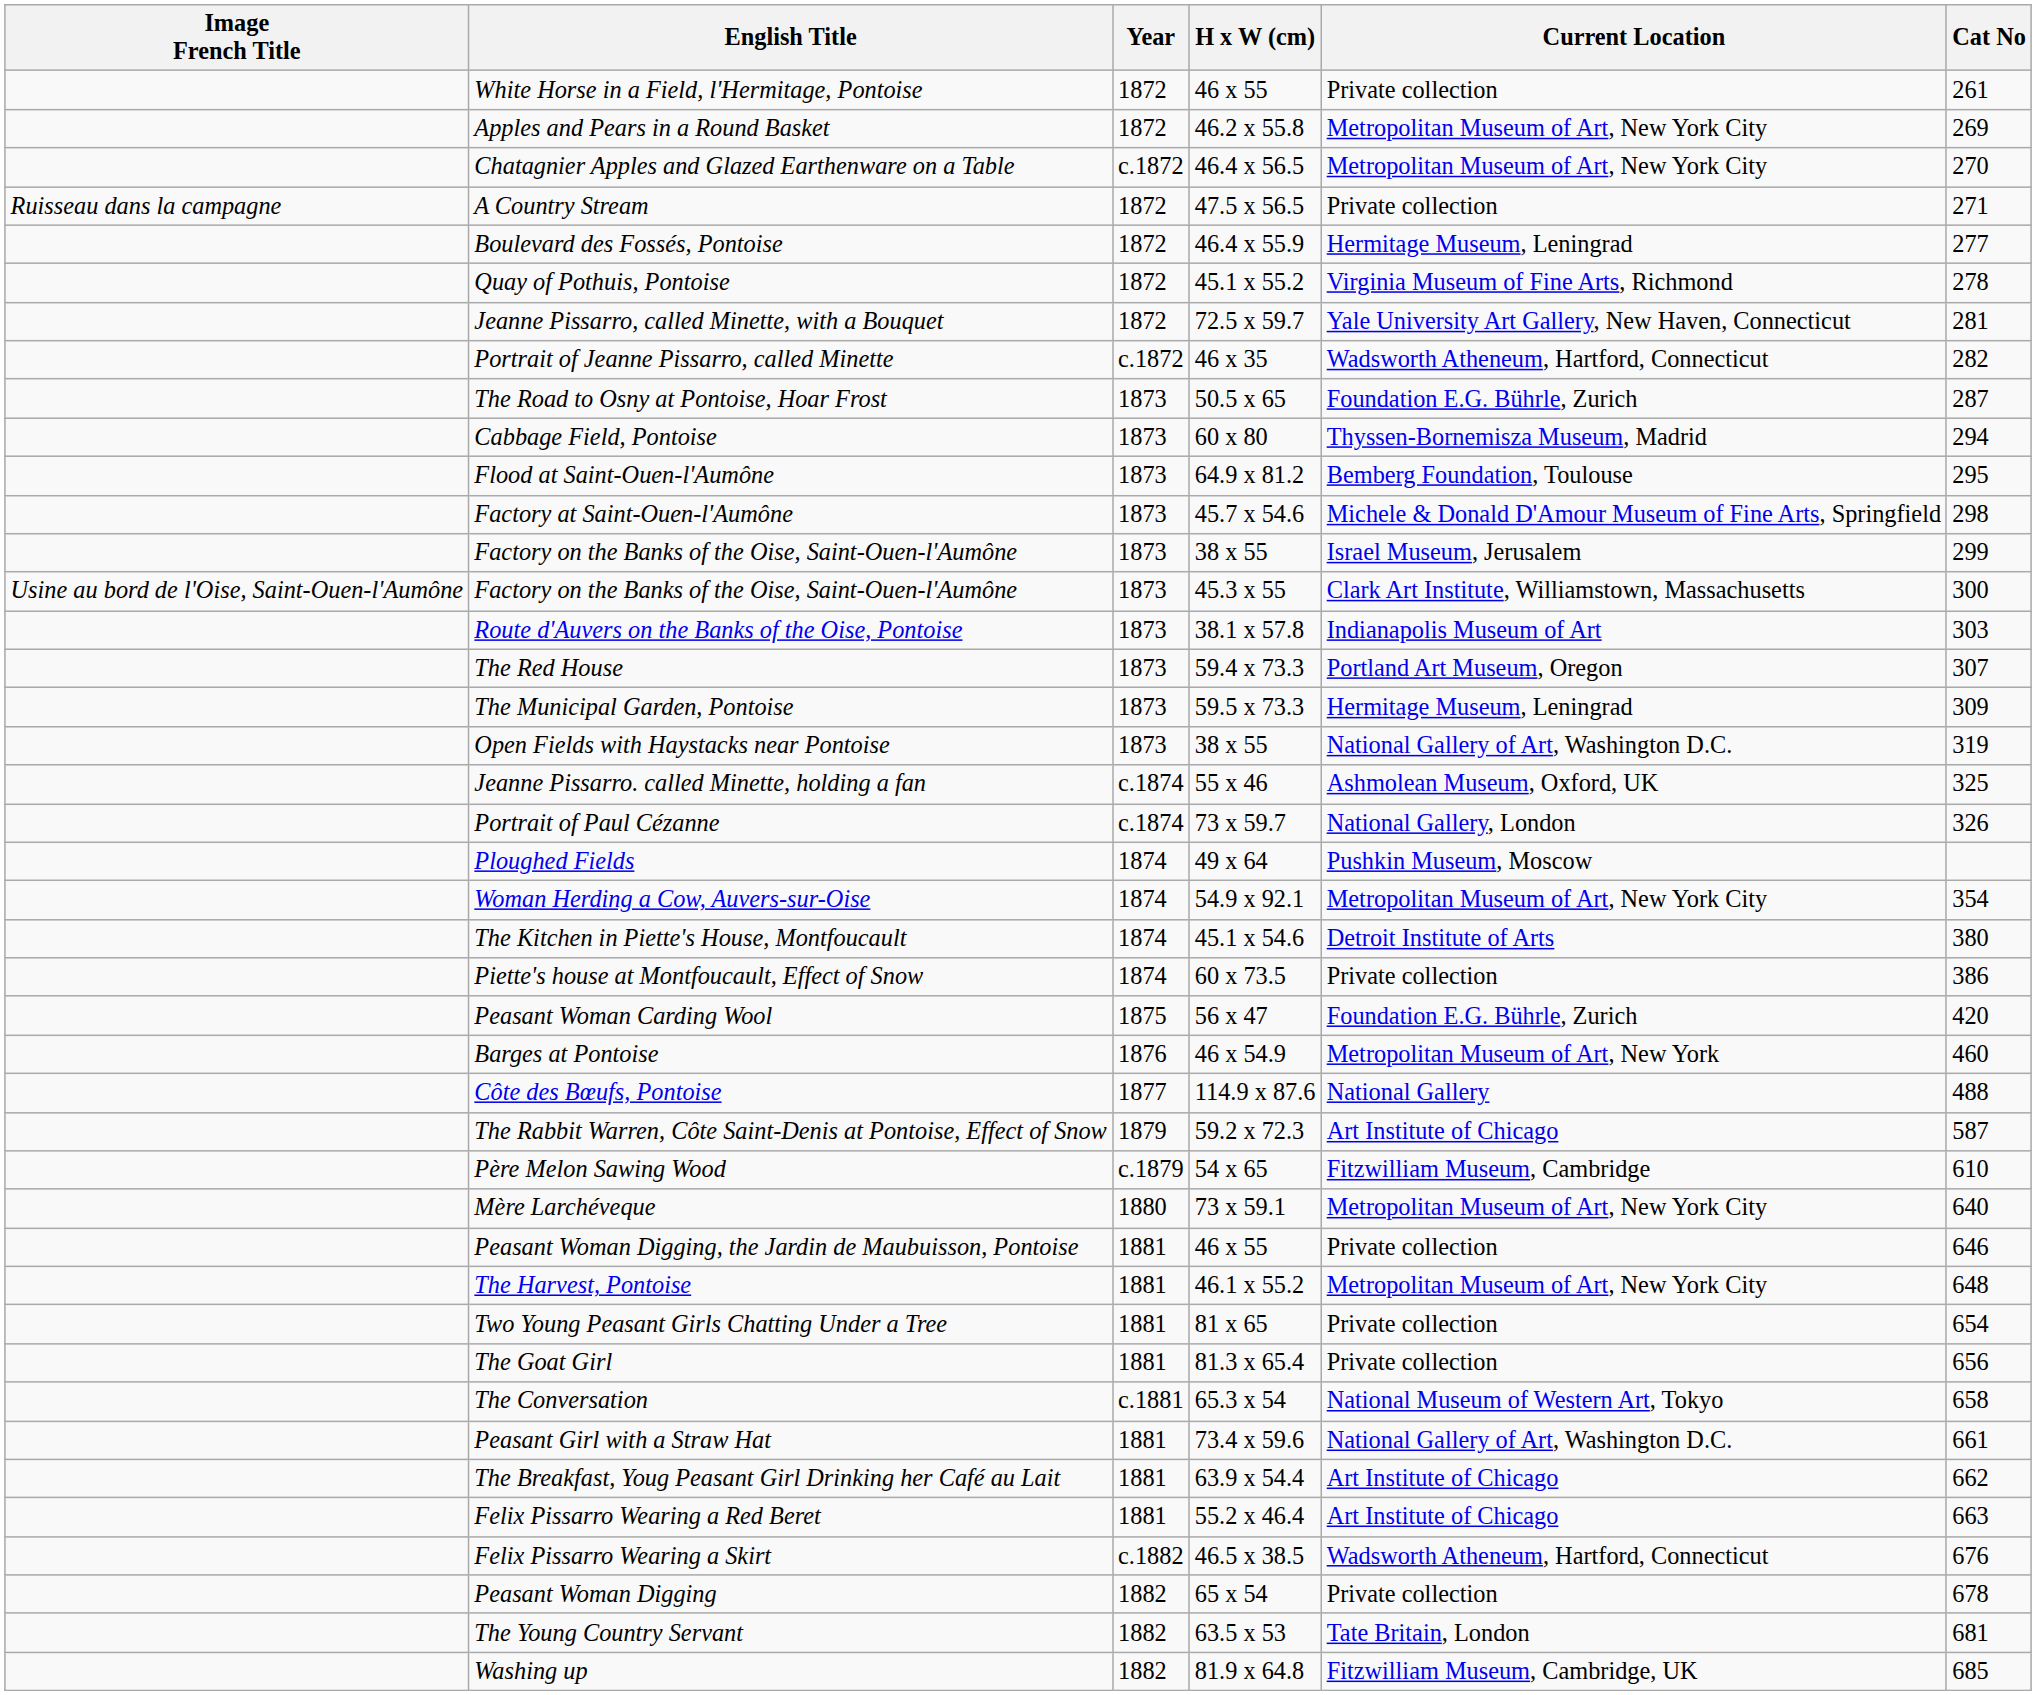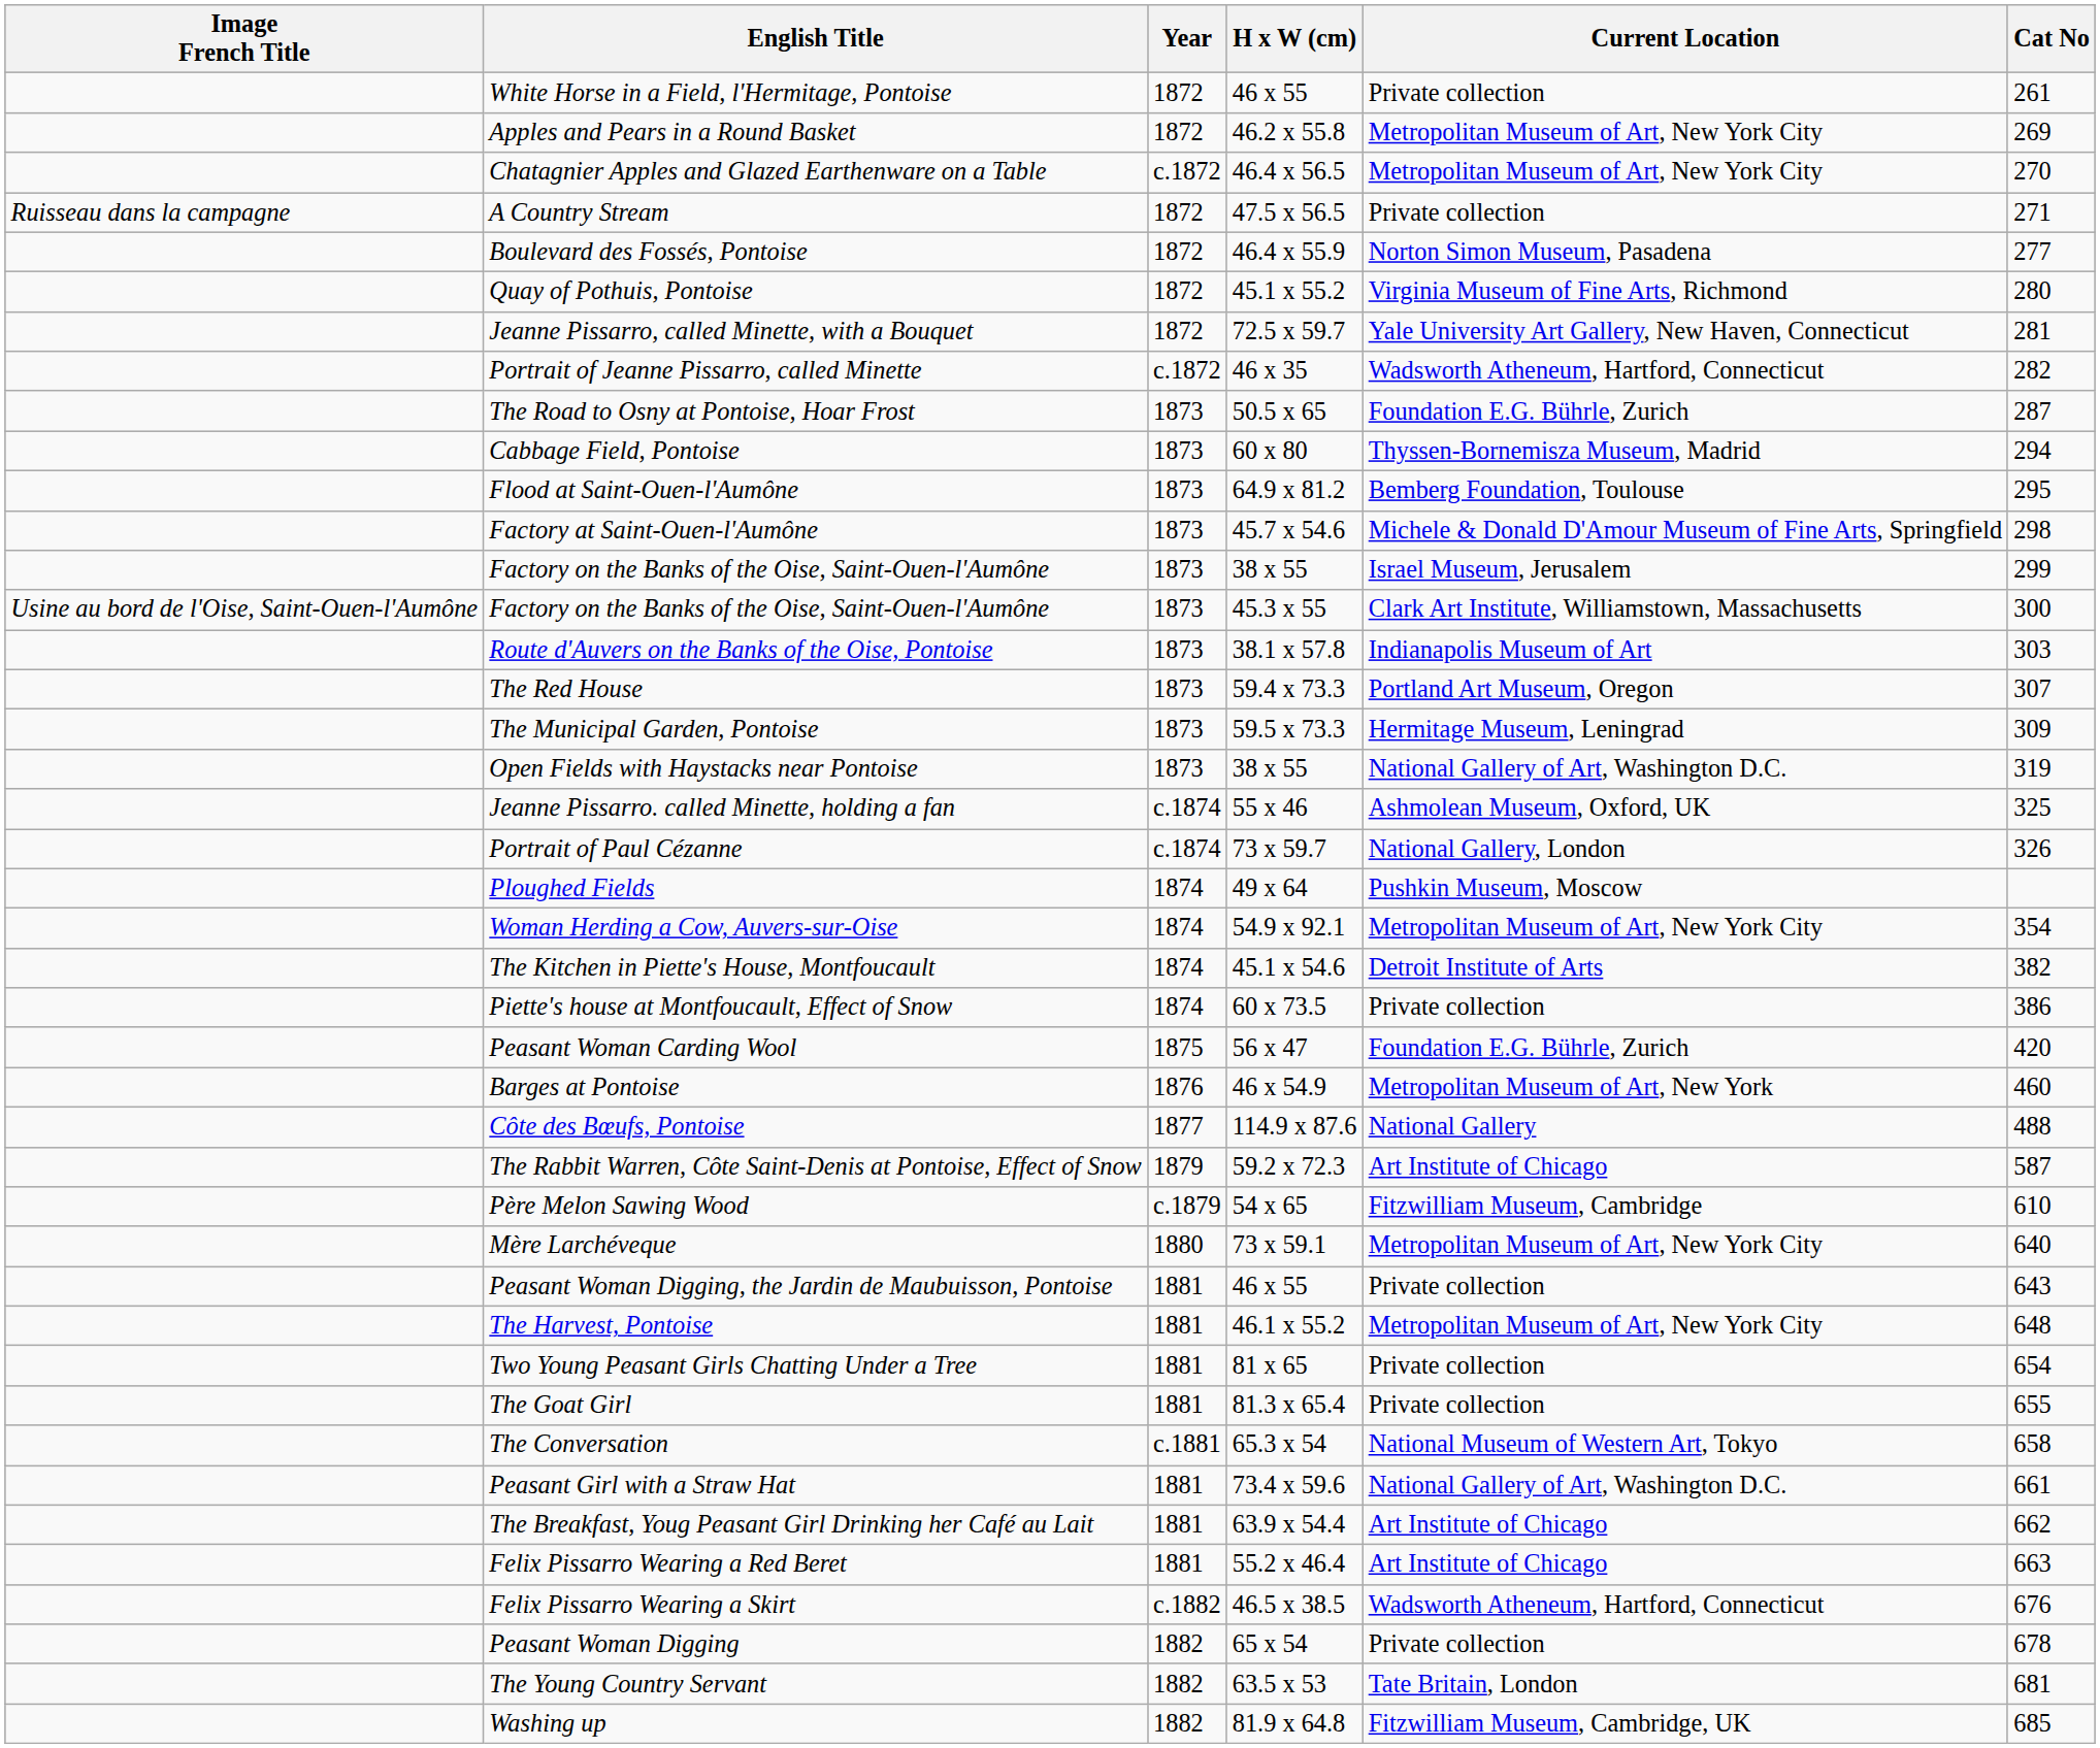 <table class="sortable wikitable" style="margin-left:0.5em; text-align:left">
 <tr>
 <th>Image<br>French Title</th>
 <th>English Title</th>
 <th>Year</th>
 <th>H x W (cm)</th>
 <th>Current Location</th>
 <th>Cat No</th>
 </tr>
 <tr>
 <td></td>
 <td><em>White Horse in a Field, l'Hermitage, Pontoise</em></td>
 <td>1872</td>
 <td>46 x 55</td>
 <td>Private collection </td>
 <td>261</td>
 </tr>
 <tr>
 <td></td>
 <td><em>Apples and Pears in a Round Basket</em></td>
 <td>1872</td>
 <td>46.2 x 55.8</td>
 <td><a href='#'>Metropolitan Museum of Art</a>, New York City  </td>
 <td>269</td>
 </tr>
 <tr>
 <td></td>
 <td><em>Chatagnier Apples and Glazed Earthenware on a Table</em></td>
 <td>c.1872</td>
 <td>46.4 x 56.5</td>
 <td><a href='#'>Metropolitan Museum of Art</a>, New York City </td>
 <td>270</td>
 </tr>
 <tr>
 <td><em>Ruisseau dans la campagne</em></td>
 <td><em>A Country Stream</em></td>
 <td>1872</td>
 <td>47.5 x 56.5</td>
 <td>Private collection </td>
 <td>271</td>
 </tr>
 <tr>
 <td></td>
 <td><em>Boulevard des Fossés, Pontoise</em></td>
 <td>1872</td>
 <td>46.4 x 55.9</td>
-<td><a href='#'>Hermitage Museum</a>, Leningrad </td>
+<td><a href='#'>Norton Simon Museum</a>, Pasadena </td>
 <td>277</td>
 </tr>
 <tr>
 <td></td>
 <td><em>Quay of Pothuis, Pontoise</em></td>
 <td>1872</td>
 <td>45.1 x 55.2</td>
 <td><a href='#'>Virginia Museum of Fine Arts</a>, Richmond </td>
-<td>278</td>
+<td>280</td>
 </tr>
 <tr>
 <td></td>
 <td><em>Jeanne Pissarro, called Minette, with a Bouquet</em></td>
 <td>1872</td>
 <td>72.5 x 59.7</td>
 <td><a href='#'>Yale University Art Gallery</a>, New Haven, Connecticut </td>
 <td>281</td>
 </tr>
 <tr>
 <td></td>
 <td><em>Portrait of Jeanne Pissarro, called Minette</em></td>
 <td>c.1872</td>
 <td>46 x 35</td>
 <td><a href='#'>Wadsworth Atheneum</a>, Hartford, Connecticut </td>
 <td>282</td>
 </tr>
 <tr>
 <td></td>
 <td><em>The Road to Osny at Pontoise, Hoar Frost</em></td>
 <td>1873</td>
 <td>50.5 x 65</td>
 <td><a href='#'>Foundation E.G. Bührle</a>, Zurich </td>
 <td>287</td>
 </tr>
 <tr>
 <td></td>
 <td><em>Cabbage Field, Pontoise</em></td>
 <td>1873</td>
 <td>60 x 80</td>
 <td><a href='#'>Thyssen-Bornemisza Museum</a>, Madrid </td>
 <td>294</td>
 </tr>
 <tr>
 <td></td>
 <td><em>Flood at Saint-Ouen-l'Aumône</em></td>
 <td>1873</td>
 <td>64.9 x 81.2</td>
 <td><a href='#'>Bemberg Foundation</a>, Toulouse</td>
 <td>295</td>
 </tr>
 <tr>
 <td></td>
 <td><em>Factory at Saint-Ouen-l'Aumône</em></td>
 <td>1873</td>
 <td>45.7 x 54.6</td>
 <td><a href='#'>Michele & Donald D'Amour Museum of Fine Arts</a>, Springfield </td>
 <td>298</td>
 </tr>
 <tr>
 <td></td>
 <td><em>Factory on the Banks of the Oise, Saint-Ouen-l'Aumône</em></td>
 <td>1873</td>
 <td>38 x 55</td>
 <td><a href='#'>Israel Museum</a>, Jerusalem</td>
 <td>299</td>
 </tr>
 <tr>
 <td><em>Usine au bord de l'Oise, Saint-Ouen-l'Aumône</em></td>
 <td><em>Factory on the Banks of the Oise, Saint-Ouen-l'Aumône</em></td>
 <td>1873</td>
 <td>45.3 x 55</td>
 <td><a href='#'>Clark Art Institute</a>, Williamstown, Massachusetts </td>
 <td>300</td>
 </tr>
 <tr>
 <td></td>
 <td><em><a href='#'>Route d'Auvers on the Banks of the Oise, Pontoise</a></em></td>
 <td>1873</td>
 <td>38.1 x 57.8</td>
 <td><a href='#'>Indianapolis Museum of Art</a> </td>
 <td>303</td>
 </tr>
 <tr>
 <td></td>
 <td><em>The Red House</em></td>
 <td>1873</td>
 <td>59.4 x 73.3</td>
 <td><a href='#'>Portland Art Museum</a>, Oregon </td>
 <td>307</td>
 </tr>
 <tr>
 <td></td>
 <td><em>The Municipal Garden, Pontoise</em></td>
 <td>1873</td>
 <td>59.5 x 73.3</td>
 <td><a href='#'>Hermitage Museum</a>, Leningrad </td>
 <td>309</td>
 </tr>
 <tr>
 <td></td>
 <td><em>Open Fields with Haystacks near Pontoise</em></td>
 <td>1873</td>
 <td>38 x 55</td>
 <td><a href='#'>National Gallery of Art</a>, Washington D.C. </td>
 <td>319</td>
 </tr>
 <tr>
 <td></td>
 <td><em>Jeanne Pissarro. called Minette, holding a fan</em></td>
 <td>c.1874</td>
 <td>55 x 46</td>
 <td><a href='#'>Ashmolean Museum</a>, Oxford, UK </td>
 <td>325</td>
 </tr>
 <tr>
 <td></td>
 <td><em>Portrait of Paul Cézanne</em></td>
 <td>c.1874</td>
 <td>73 x 59.7</td>
 <td><a href='#'>National Gallery</a>, London </td>
 <td>326</td>
 </tr>
 <tr>
 <td></td>
 <td><em><a href='#'>Ploughed Fields</a></em></td>
 <td>1874</td>
 <td>49 x 64</td>
 <td><a href='#'>Pushkin Museum</a>, Moscow</td>
 <td></td>
 </tr>
 <tr>
 <td></td>
 <td><em><a href='#'>Woman Herding a Cow, Auvers-sur-Oise</a></em></td>
 <td>1874</td>
 <td>54.9 x 92.1</td>
 <td><a href='#'>Metropolitan Museum of Art</a>, New York City </td>
 <td>354</td>
 </tr>
 <tr>
 <td></td>
 <td><em>The Kitchen in Piette's House, Montfoucault</em></td>
 <td>1874</td>
 <td>45.1 x 54.6</td>
 <td><a href='#'>Detroit Institute of Arts</a> </td>
-<td>380</td>
+<td>382</td>
 </tr>
 <tr>
 <td></td>
 <td><em>Piette's house at Montfoucault, Effect of Snow</em></td>
 <td>1874</td>
 <td>60 x 73.5</td>
 <td>Private collection </td>
 <td>386</td>
 </tr>
 <tr>
 <td></td>
 <td><em>Peasant Woman Carding Wool</em></td>
 <td>1875</td>
 <td>56 x 47</td>
 <td><a href='#'>Foundation E.G. Bührle</a>, Zurich </td>
 <td>420</td>
 </tr>
 <tr>
 <td></td>
 <td><em>Barges at Pontoise</em></td>
 <td>1876</td>
 <td>46 x 54.9</td>
 <td><a href='#'>Metropolitan Museum of Art</a>, New York </td>
 <td>460</td>
 </tr>
 <tr>
 <td></td>
 <td><em><a href='#'>Côte des Bœufs, Pontoise</a></em></td>
 <td>1877</td>
 <td>114.9 x 87.6</td>
 <td><a href='#'>National Gallery</a> </td>
 <td>488</td>
 </tr>
 <tr>
 <td></td>
 <td><em>The Rabbit Warren, Côte Saint-Denis at Pontoise, Effect of Snow</em></td>
 <td>1879</td>
 <td>59.2 x 72.3</td>
 <td><a href='#'>Art Institute of Chicago</a> </td>
 <td>587</td>
 </tr>
 <tr>
 <td></td>
 <td><em>Père Melon Sawing Wood</em></td>
 <td>c.1879</td>
 <td>54 x 65</td>
 <td><a href='#'>Fitzwilliam Museum</a>, Cambridge </td>
 <td>610</td>
 </tr>
 <tr>
 <td></td>
 <td><em>Mère Larchéveque</em></td>
 <td>1880</td>
 <td>73 x 59.1</td>
 <td><a href='#'>Metropolitan Museum of Art</a>, New York City </td>
 <td>640</td>
 </tr>
 <tr>
 <td></td>
 <td><em>Peasant Woman Digging, the Jardin de Maubuisson, Pontoise</em></td>
 <td>1881</td>
 <td>46 x 55</td>
 <td>Private collection</td>
-<td>646</td>
+<td>643</td>
 </tr>
 <tr>
 <td></td>
 <td><em><a href='#'>The Harvest, Pontoise</a></em></td>
 <td>1881</td>
 <td>46.1 x 55.2</td>
 <td><a href='#'>Metropolitan Museum of Art</a>, New York City  </td>
 <td>648</td>
 </tr>
 <tr>
 <td></td>
 <td><em>Two Young Peasant Girls Chatting Under a Tree</em></td>
 <td>1881</td>
 <td>81 x 65</td>
 <td>Private collection </td>
 <td>654</td>
 </tr>
 <tr>
 <td></td>
 <td><em>The Goat Girl</em></td>
 <td>1881</td>
 <td>81.3 x 65.4</td>
 <td>Private collection </td>
-<td>656</td>
+<td>655</td>
 </tr>
 <tr>
 <td></td>
 <td><em>The Conversation</em></td>
 <td>c.1881</td>
 <td>65.3 x 54</td>
 <td><a href='#'>National Museum of Western Art</a>, Tokyo </td>
 <td>658</td>
 </tr>
 <tr>
 <td></td>
 <td><em>Peasant Girl with a Straw Hat</em></td>
 <td>1881</td>
 <td>73.4 x 59.6</td>
 <td><a href='#'>National Gallery of Art</a>, Washington D.C. </td>
 <td>661</td>
 </tr>
 <tr>
 <td></td>
 <td><em>The Breakfast, Youg Peasant Girl Drinking her Café au Lait</em></td>
 <td>1881</td>
 <td>63.9 x 54.4</td>
 <td><a href='#'>Art Institute of Chicago</a> </td>
 <td>662</td>
 </tr>
 <tr>
 <td></td>
 <td><em>Felix Pissarro Wearing a Red Beret</em></td>
 <td>1881</td>
 <td>55.2 x 46.4</td>
 <td><a href='#'>Art Institute of Chicago</a> </td>
 <td>663</td>
 </tr>
 <tr>
 <td></td>
 <td><em>Felix Pissarro Wearing a Skirt</em></td>
 <td>c.1882</td>
 <td>46.5 x 38.5</td>
 <td><a href='#'>Wadsworth Atheneum</a>, Hartford, Connecticut </td>
 <td>676</td>
 </tr>
 <tr>
 <td></td>
 <td><em>Peasant Woman Digging</em></td>
 <td>1882</td>
 <td>65 x 54</td>
 <td>Private collection </td>
 <td>678</td>
 </tr>
 <tr>
 <td></td>
 <td><em>The Young Country Servant</em></td>
 <td>1882</td>
 <td>63.5 x 53</td>
 <td><a href='#'>Tate Britain</a>, London </td>
 <td>681</td>
 </tr>
 <tr>
 <td></td>
 <td><em>Washing up</em></td>
 <td>1882</td>
 <td>81.9 x 64.8</td>
 <td><a href='#'>Fitzwilliam Museum</a>, Cambridge, UK </td>
 <td>685</td>
 </tr>
 </table>
